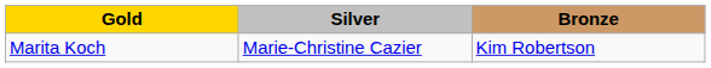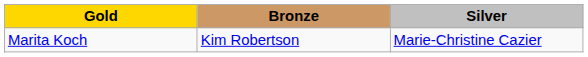 <table class="wikitable" style="text-align:left">
 <tr align="center">
 <td width=200 bgcolor=gold><strong>Gold</strong></td>
+<td width=200 bgcolor=CC9966><strong>Bronze</strong></td>
 <td width=200 bgcolor=silver><strong>Silver</strong></td>
-<td width=200 bgcolor=CC9966><strong>Bronze</strong></td>
 </tr>
 <tr>
 <td><a href='#'>Marita Koch</a><br><em></em></td>
+<td><a href='#'>Kim Robertson</a><br><em></em></td>
 <td><a href='#'>Marie-Christine Cazier</a><br><em></em></td>
-<td><a href='#'>Kim Robertson</a><br><em></em></td>
 </tr>
 </table>
